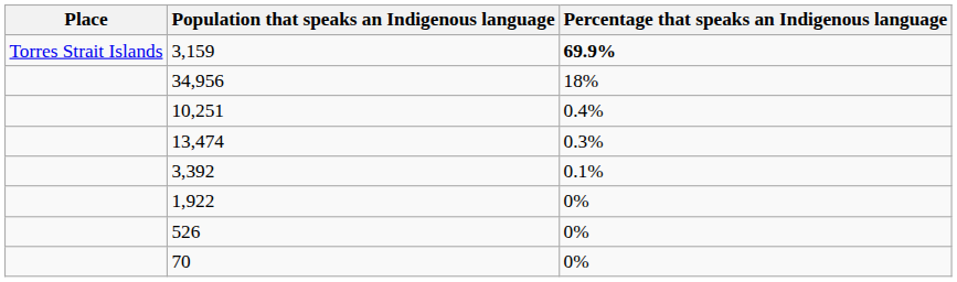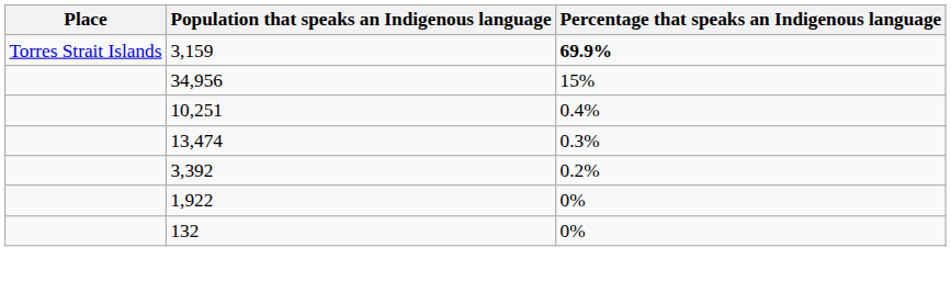 <table class="wikitable sortable">
 <tr>
 <th>Place</th>
 <th>Population that speaks an Indigenous language</th>
 <th>Percentage that speaks an Indigenous language</th>
 </tr>
 <tr>
 <td><a href='#'>Torres Strait Islands</a></td>
 <td>3,159</td>
 <td><strong>69.9%</strong></td>
 </tr>
 <tr>
 <td></td>
 <td>34,956</td>
-<td>18%</td>
+<td>15%</td>
 </tr>
 <tr>
 <td></td>
 <td>10,251</td>
 <td>0.4%</td>
 </tr>
 <tr>
 <td></td>
 <td>13,474</td>
 <td>0.3%</td>
 </tr>
 <tr>
 <td></td>
 <td>3,392</td>
-<td>0.1%</td>
+<td>0.2%</td>
 </tr>
 <tr>
 <td></td>
 <td>1,922</td>
 <td>0%</td>
 </tr>
 <tr>
 <td></td>
-<td>526</td>
-<td>0%</td>
-</tr>
-<tr>
-<td></td>
-<td>70</td>
+<td>132</td>
 <td>0%</td>
 </tr>
 </table>
